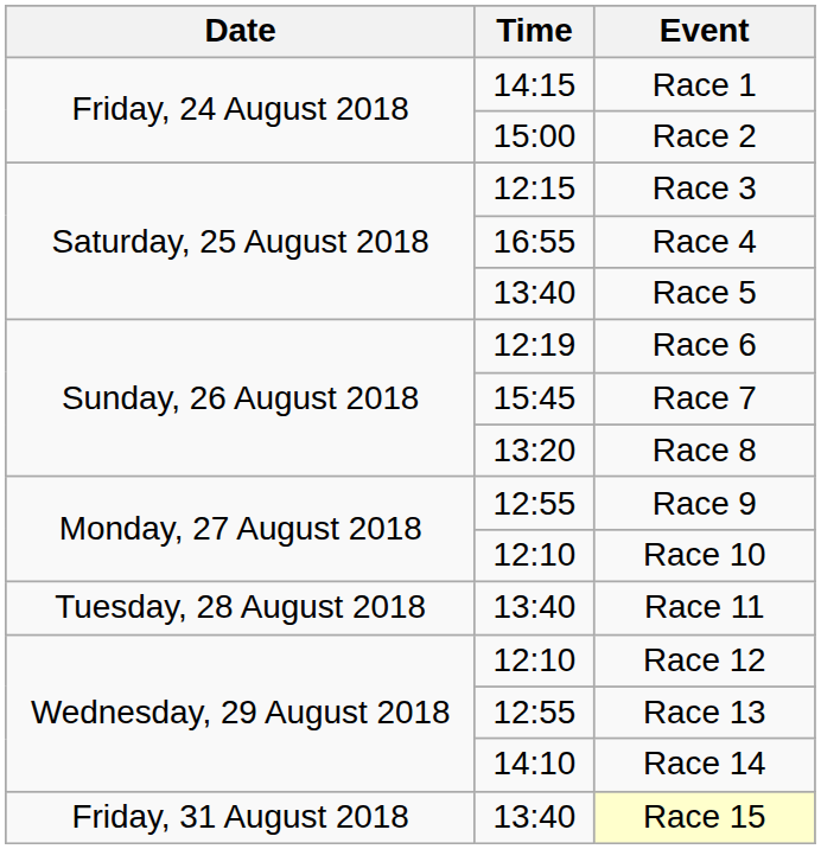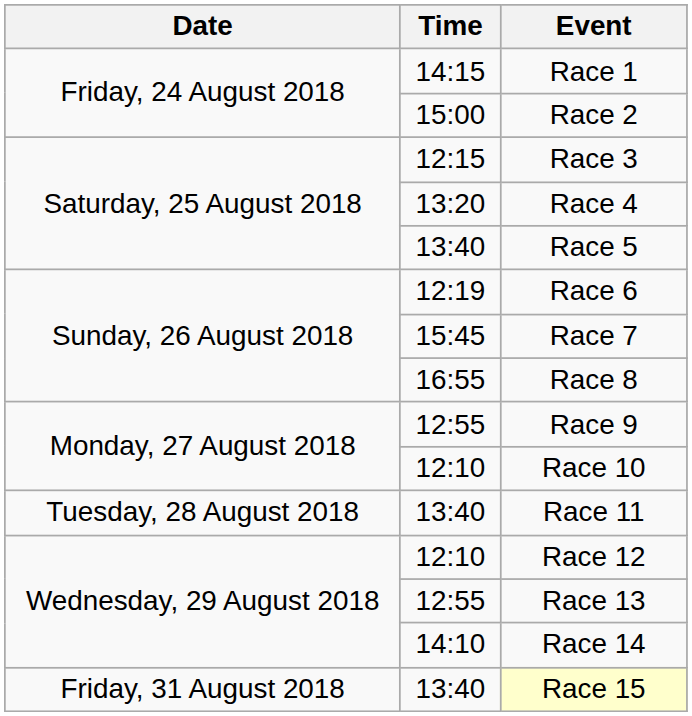 <table class = "wikitable" style="text-align:center;">
 <tr>
 <th width=220>Date</th>
 <th width=50>Time</th>
 <th width=100>Event</th>
 </tr>
 <tr>
 <td rowspan=2>Friday, 24 August 2018</td>
 <td>14:15</td>
 <td>Race 1</td>
 </tr>
 <tr>
 <td>15:00</td>
 <td>Race 2</td>
 </tr>
 <tr>
 <td rowspan=3>Saturday, 25 August 2018</td>
 <td>12:15</td>
 <td>Race 3</td>
 </tr>
 <tr>
-<td>16:55</td>
+<td>13:20</td>
 <td>Race 4</td>
 </tr>
 <tr>
 <td>13:40</td>
 <td>Race 5</td>
 </tr>
 <tr>
 <td rowspan=3>Sunday, 26 August 2018</td>
 <td>12:19</td>
 <td>Race 6</td>
 </tr>
 <tr>
 <td>15:45</td>
 <td>Race 7</td>
 </tr>
 <tr>
-<td>13:20</td>
+<td>16:55</td>
 <td>Race 8</td>
 </tr>
 <tr>
 <td rowspan=2>Monday, 27 August 2018</td>
 <td>12:55</td>
 <td>Race 9</td>
 </tr>
 <tr>
 <td>12:10</td>
 <td>Race 10</td>
 </tr>
 <tr>
 <td>Tuesday, 28 August 2018</td>
 <td>13:40</td>
 <td>Race 11</td>
 </tr>
 <tr>
 <td rowspan=3>Wednesday, 29 August 2018</td>
 <td>12:10</td>
 <td>Race 12</td>
 </tr>
 <tr>
 <td>12:55</td>
 <td>Race 13</td>
 </tr>
 <tr>
 <td>14:10</td>
 <td>Race 14</td>
 </tr>
 <tr>
 <td>Friday, 31 August 2018</td>
 <td>13:40</td>
 <td bgcolor=ffffcc>Race 15</td>
 </tr>
 </table>
